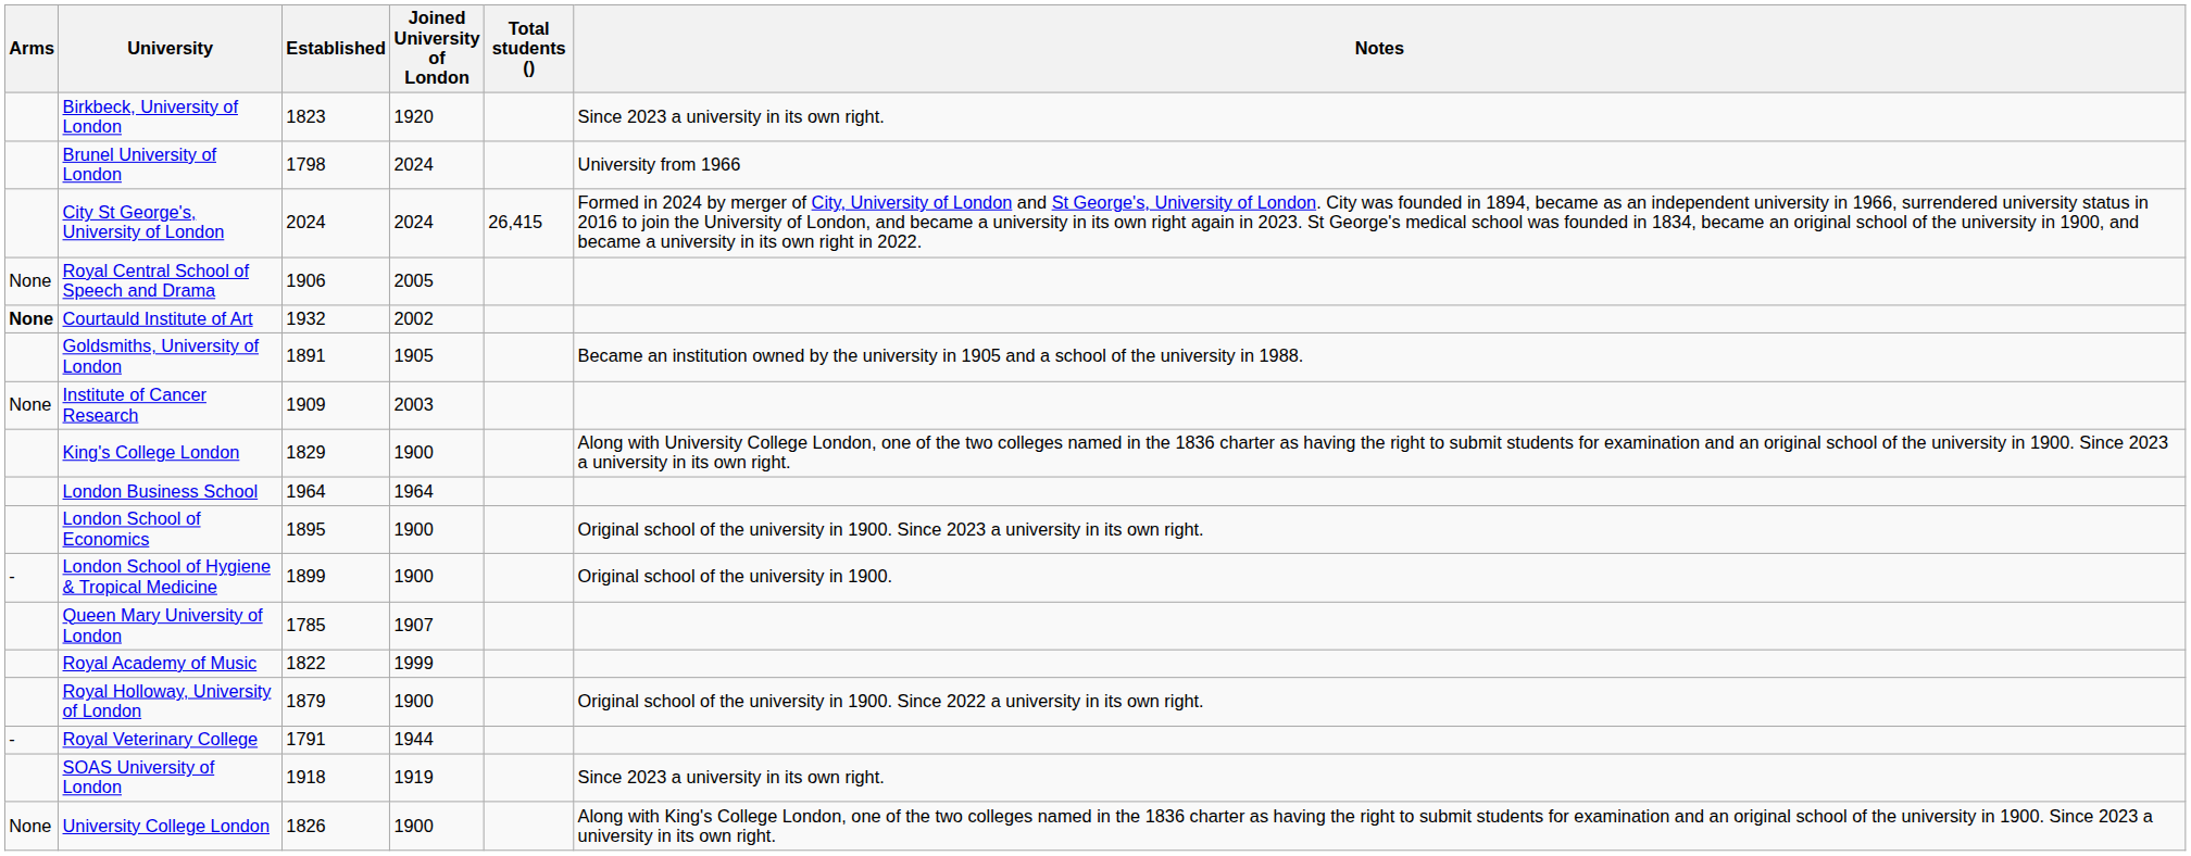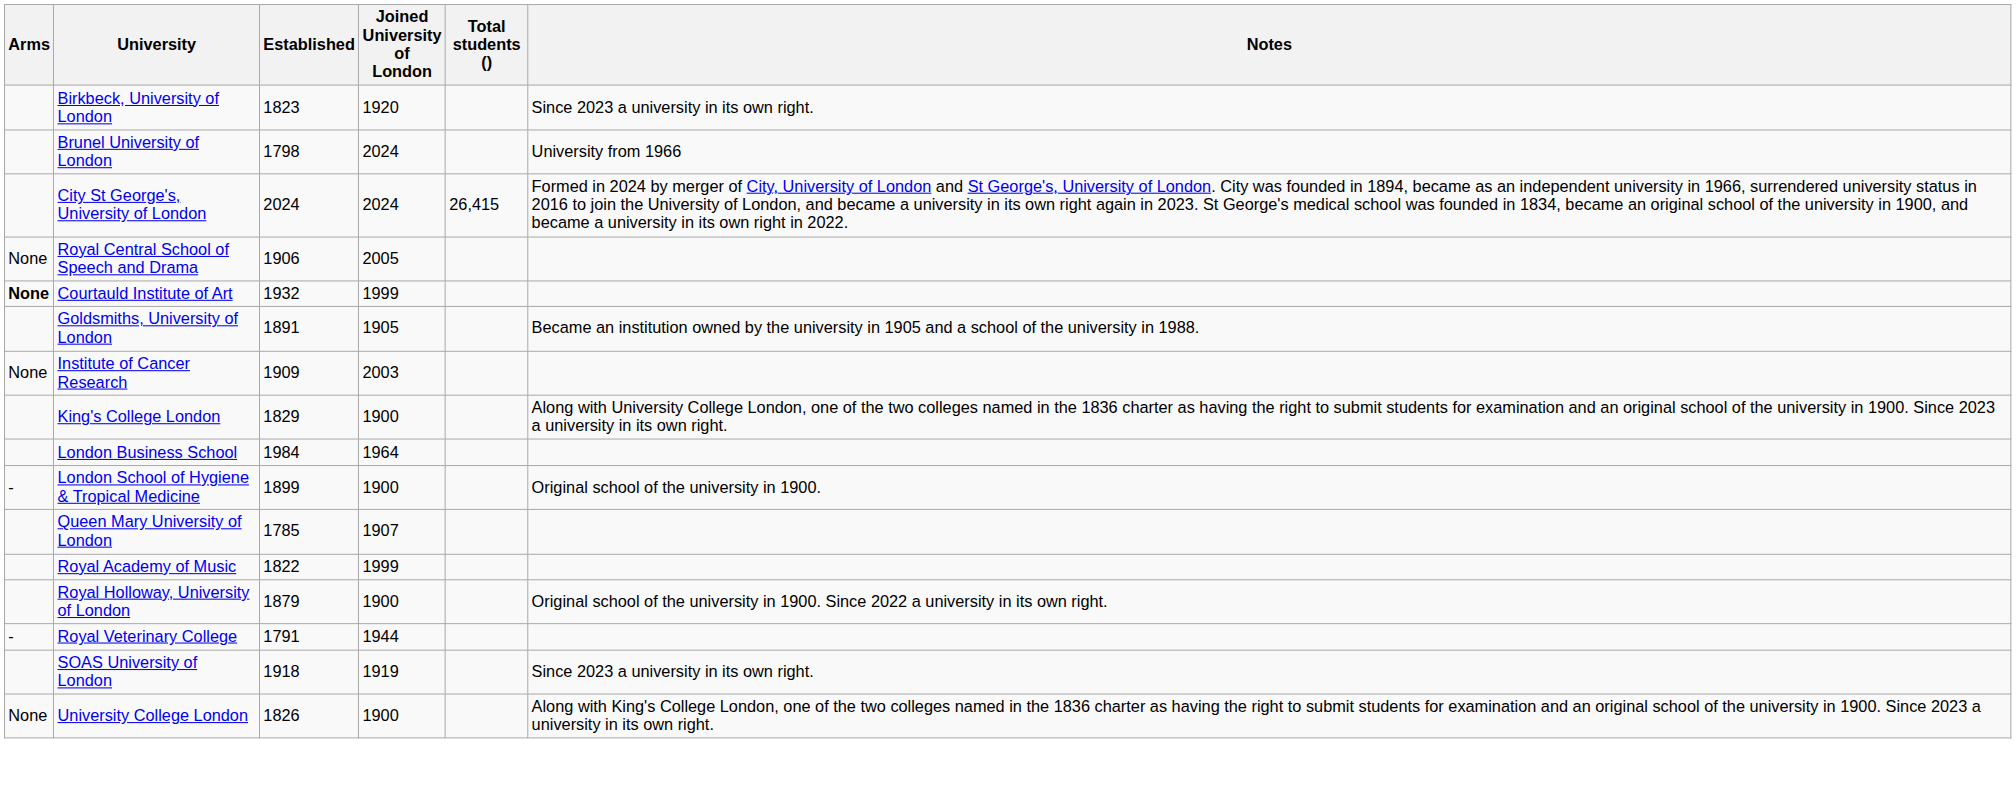 <table class="wikitable sortable col5right">
 <tr>
 <th class="unsortable">Arms</th>
 <th>University</th>
 <th>Established</th>
 <th>Joined<br>University<br>of London</th>
 <th>Total<br>students ()</th>
 <th class=unsortable>Notes</th>
 </tr>
 <tr>
 <td></td>
 <td><a href='#'>Birkbeck, University of London</a></td>
 <td>1823</td>
 <td>1920</td>
 <td></td>
 <td>Since 2023 a university in its own right.</td>
 </tr>
 <tr>
 <td></td>
 <td><a href='#'>Brunel University of London</a></td>
 <td>1798</td>
 <td>2024</td>
 <td></td>
 <td>University from 1966</td>
 </tr>
 <tr>
 <td></td>
 <td><a href='#'>City St George's, University of London</a></td>
 <td>2024</td>
 <td>2024</td>
 <td>26,415</td>
 <td>Formed in 2024 by merger of <a href='#'>City, University of London</a> and <a href='#'>St George's, University of London</a>. City was founded in 1894, became as an independent university in 1966, surrendered university status in 2016 to join the University of London, and became a university in its own right again in 2023. St George's medical school was founded in 1834, became an original school of the university in 1900, and became a university in its own right in 2022.</td>
 </tr>
 <tr>
 <td>None</td>
 <td><a href='#'>Royal Central School of Speech and Drama</a></td>
 <td>1906</td>
 <td>2005</td>
 <td></td>
 <td></td>
 </tr>
 <tr>
 <td><strong>None</strong></td>
 <td><a href='#'>Courtauld Institute of Art</a></td>
 <td>1932</td>
-<td>2002</td>
+<td>1999</td>
 <td></td>
 <td></td>
 </tr>
 <tr>
 <td></td>
 <td><a href='#'>Goldsmiths, University of London</a></td>
 <td>1891</td>
 <td>1905</td>
 <td></td>
 <td>Became an institution owned by the university in 1905 and a school of the university in 1988.</td>
 </tr>
 <tr>
 <td>None</td>
 <td><a href='#'>Institute of Cancer Research</a></td>
 <td>1909</td>
 <td>2003</td>
 <td></td>
 <td></td>
 </tr>
 <tr>
 <td></td>
 <td><a href='#'>King's College London</a></td>
 <td>1829</td>
 <td>1900</td>
 <td></td>
 <td>Along with University College London, one of the two colleges named in the 1836 charter as having the right to submit students for examination and an original school of the university in 1900. Since 2023 a university in its own right.</td>
 </tr>
 <tr>
 <td></td>
 <td><a href='#'>London Business School</a></td>
-<td>1964</td>
+<td>1984</td>
 <td>1964</td>
 <td></td>
 <td></td>
-</tr>
-<tr>
-<td></td>
-<td><a href='#'>London School of Economics</a></td>
-<td>1895</td>
-<td>1900</td>
-<td></td>
-<td>Original school of the university in 1900. Since 2023 a university in its own right.</td>
 </tr>
 <tr>
 <td>-</td>
 <td><a href='#'>London School of Hygiene & Tropical Medicine</a></td>
 <td>1899</td>
 <td>1900</td>
 <td></td>
 <td>Original school of the university in 1900.</td>
 </tr>
 <tr>
 <td></td>
 <td><a href='#'>Queen Mary University of London</a></td>
 <td>1785</td>
 <td>1907</td>
 <td></td>
 <td></td>
 </tr>
 <tr>
 <td></td>
 <td><a href='#'>Royal Academy of Music</a></td>
 <td>1822</td>
 <td>1999</td>
 <td></td>
 <td></td>
 </tr>
 <tr>
 <td></td>
 <td><a href='#'>Royal Holloway, University of London</a></td>
 <td>1879</td>
 <td>1900</td>
 <td></td>
 <td>Original school of the university in 1900. Since 2022 a university in its own right.</td>
 </tr>
 <tr>
 <td>-</td>
 <td><a href='#'>Royal Veterinary College</a></td>
 <td>1791</td>
 <td>1944</td>
 <td></td>
 <td></td>
 </tr>
 <tr>
 <td></td>
 <td><a href='#'>SOAS University of London</a></td>
 <td>1918</td>
 <td>1919</td>
 <td></td>
 <td>Since 2023 a university in its own right.</td>
 </tr>
 <tr>
 <td>None</td>
 <td><a href='#'>University College London</a></td>
 <td>1826</td>
 <td>1900</td>
 <td></td>
 <td>Along with King's College London, one of the two colleges named in the 1836 charter as having the right to submit students for examination and an original school of the university in 1900. Since 2023 a university in its own right.</td>
 </tr>
 </table>
